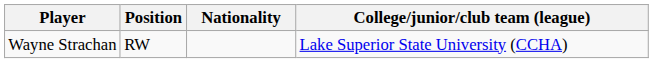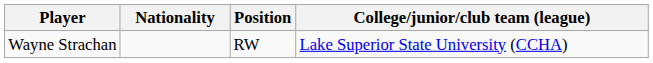 <table class="wikitable">
 <tr>
 <th bgcolor="#DDDDFF" width="18.0%">Player</th>
+<th bgcolor="#DDDDFF" width="17.0%">Nationality</th>
 <th bgcolor="#DDDDFF" width="10.25%">Position</th>
-<th bgcolor="#DDDDFF" width="17.0%">Nationality</th>
 <th bgcolor="#DDDDFF" width="100.0%">College/junior/club team (league)</th>
 </tr>
 <tr>
 <td>Wayne Strachan</td>
+<td></td>
 <td>RW</td>
-<td></td>
 <td><a href='#'>Lake Superior State University</a> (<a href='#'>CCHA</a>)</td>
 </tr>
 </table>
